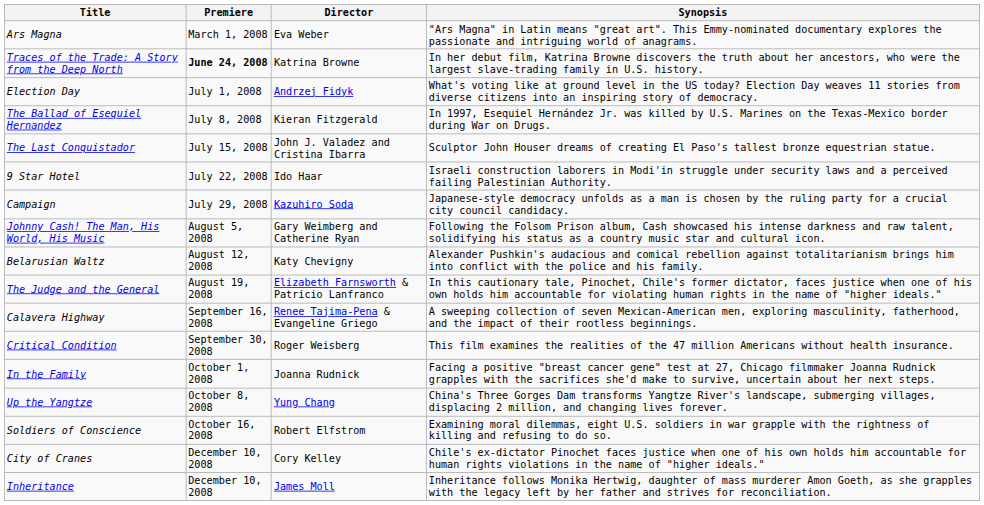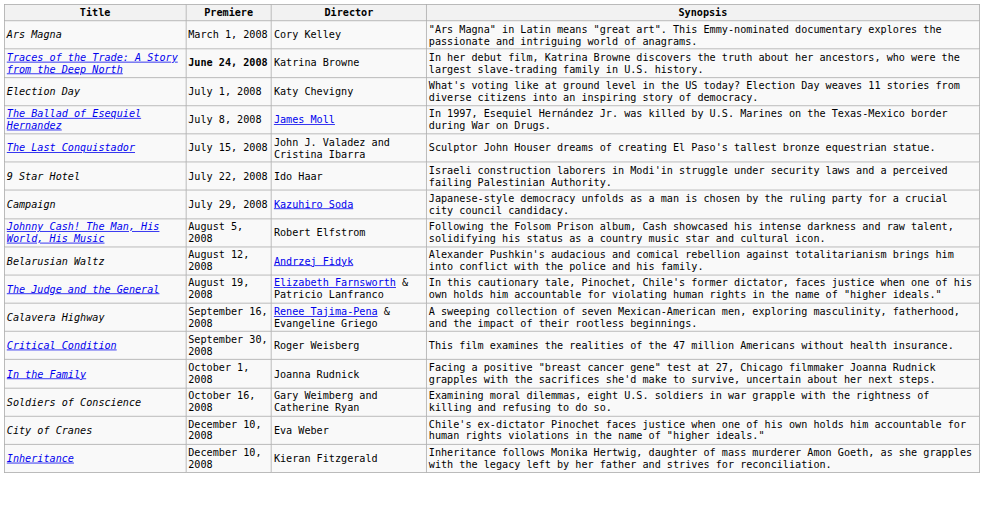 <table class="wikitable sortable">
 <tr>
 <th>Title</th>
 <th>Premiere</th>
 <th>Director</th>
 <th>Synopsis</th>
 </tr>
 <tr>
 <td><em>Ars Magna</em></td>
 <td>March 1, 2008</td>
-<td>Eva Weber</td>
+<td>Cory Kelley</td>
 <td>"Ars Magna" in Latin means "great art". This Emmy-nominated documentary explores the passionate and intriguing world of anagrams.</td>
 </tr>
 <tr>
 <td><em><a href='#'>Traces of the Trade: A Story from the Deep North</a></em></td>
 <td><strong>June 24, 2008</strong></td>
 <td>Katrina Browne</td>
 <td>In her debut film, Katrina Browne discovers the truth about her ancestors, who were the largest slave-trading family in U.S. history.</td>
 </tr>
 <tr>
 <td><em>Election Day</em></td>
 <td>July 1, 2008</td>
-<td><a href='#'>Andrzej Fidyk</a></td>
+<td>Katy Chevigny</td>
 <td>What's voting like at ground level in the US today? Election Day weaves 11 stories from diverse citizens into an inspiring story of democracy.</td>
 </tr>
 <tr>
 <td><em><a href='#'>The Ballad of Esequiel Hernandez</a></em></td>
 <td>July 8, 2008</td>
-<td>Kieran Fitzgerald</td>
+<td><a href='#'>James Moll</a></td>
 <td>In 1997, Esequiel Hernández Jr. was killed by U.S. Marines on the Texas-Mexico border during War on Drugs.</td>
 </tr>
 <tr>
 <td><em><a href='#'>The Last Conquistador</a></em></td>
 <td>July 15, 2008</td>
 <td>John J. Valadez and Cristina Ibarra</td>
 <td>Sculptor John Houser dreams of creating El Paso's tallest bronze equestrian statue.</td>
 </tr>
 <tr>
 <td><em>9 Star Hotel</em></td>
 <td>July 22, 2008</td>
 <td>Ido Haar</td>
 <td>Israeli construction laborers in Modi'in struggle under security laws and a perceived failing Palestinian Authority.</td>
 </tr>
 <tr>
 <td><em>Campaign</em></td>
 <td>July 29, 2008</td>
 <td><a href='#'>Kazuhiro Soda</a></td>
 <td>Japanese-style democracy unfolds as a man is chosen by the ruling party for a crucial city council candidacy.</td>
 </tr>
 <tr>
 <td><em><a href='#'>Johnny Cash! The Man, His World, His Music</a></em></td>
 <td>August 5, 2008</td>
-<td>Gary Weimberg and Catherine Ryan</td>
+<td>Robert Elfstrom</td>
 <td>Following the Folsom Prison album, Cash showcased his intense darkness and raw talent, solidifying his status as a country music star and cultural icon.</td>
 </tr>
 <tr>
 <td><em>Belarusian Waltz</em></td>
 <td>August 12, 2008</td>
-<td>Katy Chevigny</td>
+<td><a href='#'>Andrzej Fidyk</a></td>
 <td>Alexander Pushkin's audacious and comical rebellion against totalitarianism brings him into conflict with the police and his family.</td>
 </tr>
 <tr>
 <td><em><a href='#'>The Judge and the General</a></em></td>
 <td>August 19, 2008</td>
 <td><a href='#'>Elizabeth Farnsworth</a> & Patricio Lanfranco</td>
 <td>In this cautionary tale, Pinochet, Chile's former dictator, faces justice when one of his own holds him accountable for violating human rights in the name of "higher ideals."</td>
 </tr>
 <tr>
 <td><em>Calavera Highway</em></td>
 <td>September 16, 2008</td>
 <td><a href='#'>Renee Tajima-Pena</a> & Evangeline Griego</td>
 <td>A sweeping collection of seven Mexican-American men, exploring masculinity, fatherhood, and the impact of their rootless beginnings.</td>
 </tr>
 <tr>
 <td><em><a href='#'>Critical Condition</a></em></td>
 <td>September 30, 2008</td>
 <td>Roger Weisberg</td>
 <td>This film examines the realities of the 47 million Americans without health insurance.</td>
 </tr>
 <tr>
 <td><em><a href='#'>In the Family</a></em></td>
 <td>October 1, 2008</td>
 <td>Joanna Rudnick</td>
 <td>Facing a positive "breast cancer gene" test at 27, Chicago filmmaker Joanna Rudnick grapples with the sacrifices she'd make to survive, uncertain about her next steps.</td>
 </tr>
 <tr>
-<td><em><a href='#'>Up the Yangtze</a></em></td>
-<td>October 8, 2008</td>
-<td><a href='#'>Yung Chang</a></td>
-<td>China's Three Gorges Dam transforms Yangtze River's landscape, submerging villages, displacing 2 million, and changing lives forever.</td>
-</tr>
-<tr>
 <td><em>Soldiers of Conscience</em></td>
 <td>October 16, 2008</td>
-<td>Robert Elfstrom</td>
+<td>Gary Weimberg and Catherine Ryan</td>
 <td>Examining moral dilemmas, eight U.S. soldiers in war grapple with the rightness of killing and refusing to do so.</td>
 </tr>
 <tr>
 <td><em>City of Cranes</em></td>
 <td>December 10, 2008</td>
-<td>Cory Kelley</td>
+<td>Eva Weber</td>
 <td>Chile's ex-dictator Pinochet faces justice when one of his own holds him accountable for human rights violations in the name of "higher ideals."</td>
 </tr>
 <tr>
 <td><em><a href='#'>Inheritance</a></em></td>
 <td>December 10, 2008</td>
-<td><a href='#'>James Moll</a></td>
+<td>Kieran Fitzgerald</td>
 <td>Inheritance follows Monika Hertwig, daughter of mass murderer Amon Goeth, as she grapples with the legacy left by her father and strives for reconciliation.</td>
 </tr>
 </table>
